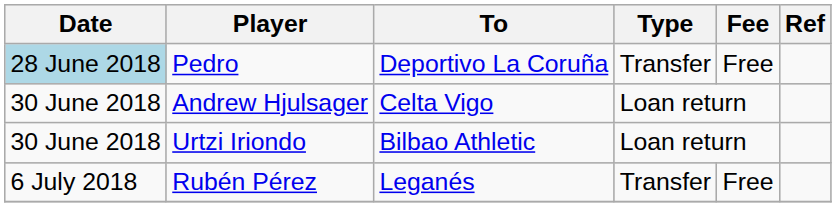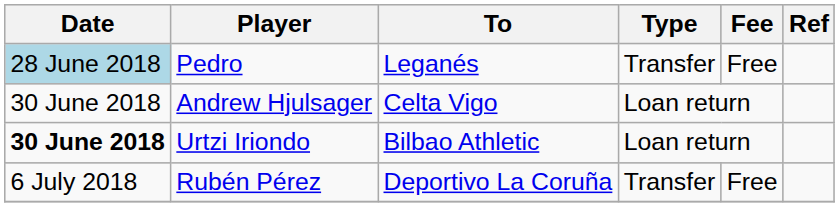 <table class="wikitable">
 <tr>
 <th>Date</th>
 <th>Player</th>
 <th>To</th>
 <th>Type</th>
 <th>Fee</th>
 <th>Ref</th>
 </tr>
 <tr>
 <td style="background: lightblue;">28 June 2018</td>
 <td> <a href='#'>Pedro</a></td>
-<td> <a href='#'>Deportivo La Coruña</a></td>
+<td> <a href='#'>Leganés</a></td>
 <td>Transfer</td>
 <td>Free</td>
 <td></td>
 </tr>
 <tr>
 <td>30 June 2018</td>
 <td> <a href='#'>Andrew Hjulsager</a></td>
 <td> <a href='#'>Celta Vigo</a></td>
 <td colspan=2>Loan return</td>
 <td></td>
 </tr>
 <tr>
-<td>30 June 2018</td>
+<td><strong>30 June 2018</strong></td>
 <td> <a href='#'>Urtzi Iriondo</a></td>
 <td> <a href='#'>Bilbao Athletic</a></td>
 <td colspan=2>Loan return</td>
 <td></td>
 </tr>
 <tr>
 <td>6 July 2018</td>
 <td> <a href='#'>Rubén Pérez</a></td>
-<td> <a href='#'>Leganés</a></td>
+<td> <a href='#'>Deportivo La Coruña</a></td>
 <td>Transfer</td>
 <td>Free</td>
 <td></td>
 </tr>
 <tr>
 </tr>
 </table>
